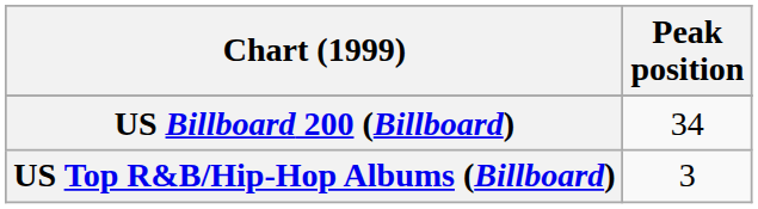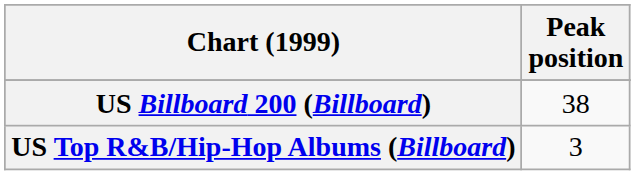 <table class="wikitable plainrowheaders sortable" style="text-align:center;">
 <tr>
 <th scope="col">Chart (1999)</th>
 <th scope="col">Peak<br>position</th>
 </tr>
 <tr>
 </tr>
 <tr>
 </tr>
 <tr>
 </tr>
 <tr>
 </tr>
 <tr>
 </tr>
 <tr>
 <th scope=row>US <a href='#'><em>Billboard</em> 200</a> (<em><a href='#'>Billboard</a></em>)</th>
-<td>34</td>
+<td>38</td>
 </tr>
 <tr>
 <th scope=row>US <a href='#'>Top R&B/Hip-Hop Albums</a> (<em><a href='#'>Billboard</a></em>)</th>
 <td>3</td>
 </tr>
 </table>
